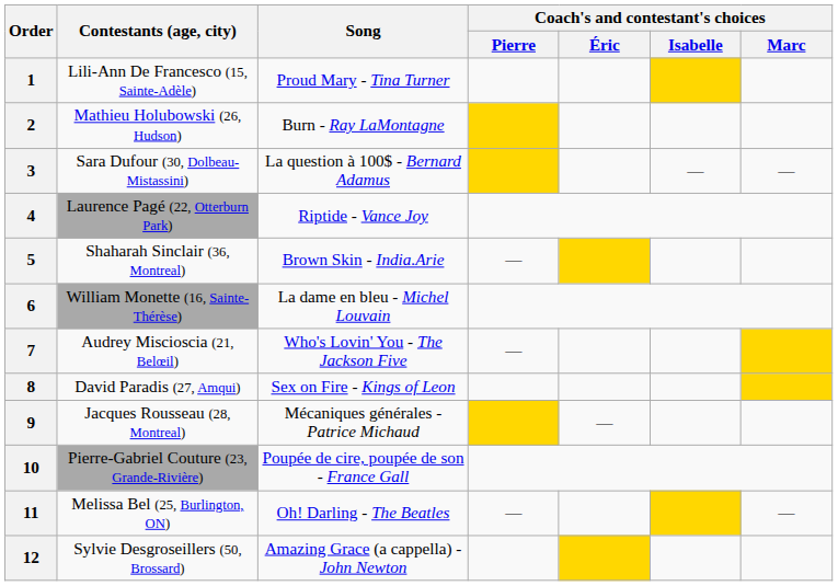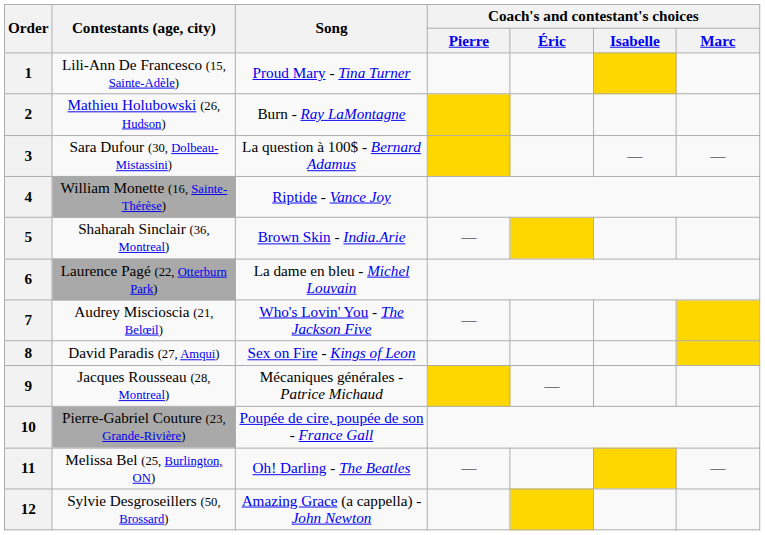 <table class="wikitable plainrowheaders"  style="text-align:center; width:90%;">
 <tr>
 <th scope="col" rowspan="2">Order</th>
 <th scope="col" rowspan="2">Contestants (age, city)</th>
 <th scope="col" rowspan="2">Song</th>
 <th colspan="4">Coach's and contestant's choices</th>
 </tr>
 <tr>
 <th style="width:5em;"><a href='#'>Pierre</a></th>
 <th style="width:5em;"><a href='#'>Éric</a></th>
 <th style="width:5em;"><a href='#'>Isabelle</a></th>
 <th style="width:5em;"><a href='#'>Marc</a></th>
 </tr>
 <tr>
 <th scope=col>1</th>
 <td>Lili-Ann De Francesco <small>(15, <a href='#'>Sainte-Adèle</a>)</small></td>
 <td><a href='#'>Proud Mary</a> - <em><a href='#'>Tina Turner</a></em></td>
 <td></td>
 <td></td>
 <td style="background:gold;text-align:center;"></td>
 <td></td>
 </tr>
 <tr>
 <th scope=col>2</th>
 <td><a href='#'>Mathieu Holubowski</a> <small>(26, <a href='#'>Hudson</a>)</small></td>
 <td>Burn - <em><a href='#'>Ray LaMontagne</a></em></td>
 <td style="background:gold;text-align:center;"></td>
 <td></td>
 <td></td>
 <td></td>
 </tr>
 <tr>
 <th scope=col>3</th>
 <td>Sara Dufour <small>(30, <a href='#'>Dolbeau-Mistassini</a>)</small></td>
 <td>La question à 100$ - <em><a href='#'>Bernard Adamus</a></em></td>
 <td style="background:gold;text-align:center;"></td>
 <td></td>
 <td>—</td>
 <td>—</td>
 </tr>
 <tr>
 <th scope=col>4</th>
-<td style="background:darkgrey;text-align:center;">Laurence Pagé <small>(22, <a href='#'>Otterburn Park</a>)</small></td>
+<td style="background:darkgrey;text-align:center;">William Monette <small>(16, <a href='#'>Sainte-Thérèse</a>)</small></td>
 <td><a href='#'>Riptide</a> - <em><a href='#'>Vance Joy</a></em></td>
 <td colspan=4></td>
 </tr>
 <tr>
 <th scope=col>5</th>
 <td>Shaharah Sinclair <small>(36, <a href='#'>Montreal</a>)</small></td>
 <td><a href='#'>Brown Skin</a> - <em><a href='#'>India.Arie</a></em></td>
 <td>—</td>
 <td style="background:gold;text-align:center;"></td>
 <td></td>
 <td></td>
 </tr>
 <tr>
 <th scope=col>6</th>
-<td style="background:darkgrey;text-align:center;">William Monette <small>(16, <a href='#'>Sainte-Thérèse</a>)</small></td>
+<td style="background:darkgrey;text-align:center;">Laurence Pagé <small>(22, <a href='#'>Otterburn Park</a>)</small></td>
 <td>La dame en bleu - <em><a href='#'>Michel Louvain</a></em></td>
 <td colspan=4></td>
 </tr>
 <tr>
 <th scope=col>7</th>
 <td>Audrey Miscioscia <small>(21, <a href='#'>Belœil</a>)</small></td>
 <td><a href='#'>Who's Lovin' You</a> - <em><a href='#'>The Jackson Five</a></em></td>
 <td>—</td>
 <td></td>
 <td></td>
 <td style="background:gold;text-align:center;"></td>
 </tr>
 <tr>
 <th scope=col>8</th>
 <td>David Paradis <small>(27, <a href='#'>Amqui</a>)</small></td>
 <td><a href='#'>Sex on Fire</a> - <em><a href='#'>Kings of Leon</a></em></td>
 <td></td>
 <td></td>
 <td></td>
 <td style="background:gold;text-align:center;"></td>
 </tr>
 <tr>
 <th scope=col>9</th>
 <td>Jacques Rousseau <small>(28, <a href='#'>Montreal</a>)</small></td>
 <td>Mécaniques générales - <em>Patrice Michaud</em></td>
 <td style="background:gold;text-align:center;"></td>
 <td>—</td>
 <td></td>
 <td></td>
 </tr>
 <tr>
 <th scope=col>10</th>
 <td style="background:darkgrey;text-align:center;">Pierre-Gabriel Couture <small>(23, <a href='#'>Grande-Rivière</a>)</small></td>
 <td><a href='#'>Poupée de cire, poupée de son</a> - <em><a href='#'>France Gall</a></em></td>
 <td colspan=4></td>
 </tr>
 <tr>
 <th scope=col>11</th>
 <td>Melissa Bel <small>(25, <a href='#'>Burlington, ON</a>)</small></td>
 <td><a href='#'>Oh! Darling</a> - <em><a href='#'>The Beatles</a></em></td>
 <td>—</td>
 <td></td>
 <td style="background:gold;text-align:center;"></td>
 <td>—</td>
 </tr>
 <tr>
 <th scope=col>12</th>
 <td>Sylvie Desgroseillers <small>(50, <a href='#'>Brossard</a>)</small></td>
 <td><a href='#'>Amazing Grace</a> (a cappella) - <em><a href='#'>John Newton</a></em></td>
 <td></td>
 <td style="background:gold;text-align:center;"></td>
 <td></td>
 <td></td>
 </tr>
 </table>
